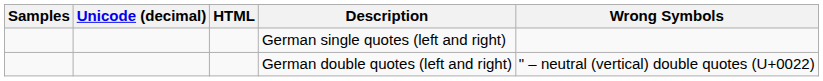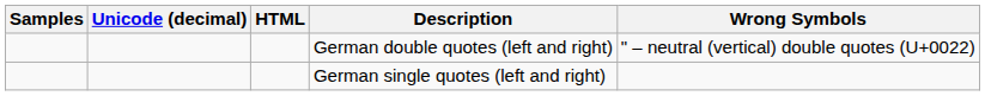 <table class="wikitable">
 <tr>
 <th>Samples</th>
 <th><a href='#'>Unicode</a> (decimal)</th>
 <th>HTML</th>
 <th>Description</th>
 <th>Wrong Symbols</th>
 </tr>
 <tr>
 <td></td>
 <td></td>
 <td></td>
-<td>German single quotes (left and right)</td>
-<td></td>
+<td>German double quotes (left and right)</td>
+<td>" – neutral (vertical) double quotes (U+0022)</td>
 </tr>
 <tr>
 <td></td>
 <td></td>
 <td></td>
-<td>German double quotes (left and right)</td>
-<td>" – neutral (vertical) double quotes (U+0022)</td>
+<td>German single quotes (left and right)</td>
+<td></td>
 </tr>
 </table>
